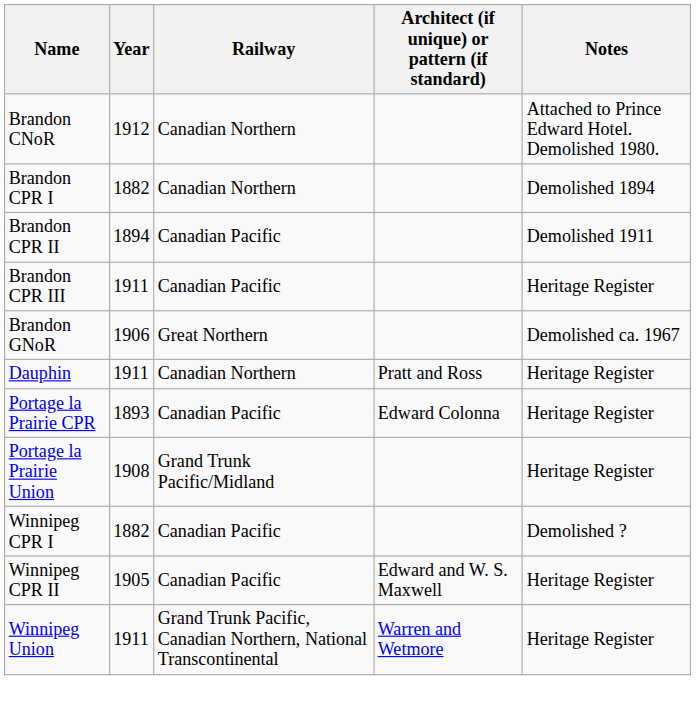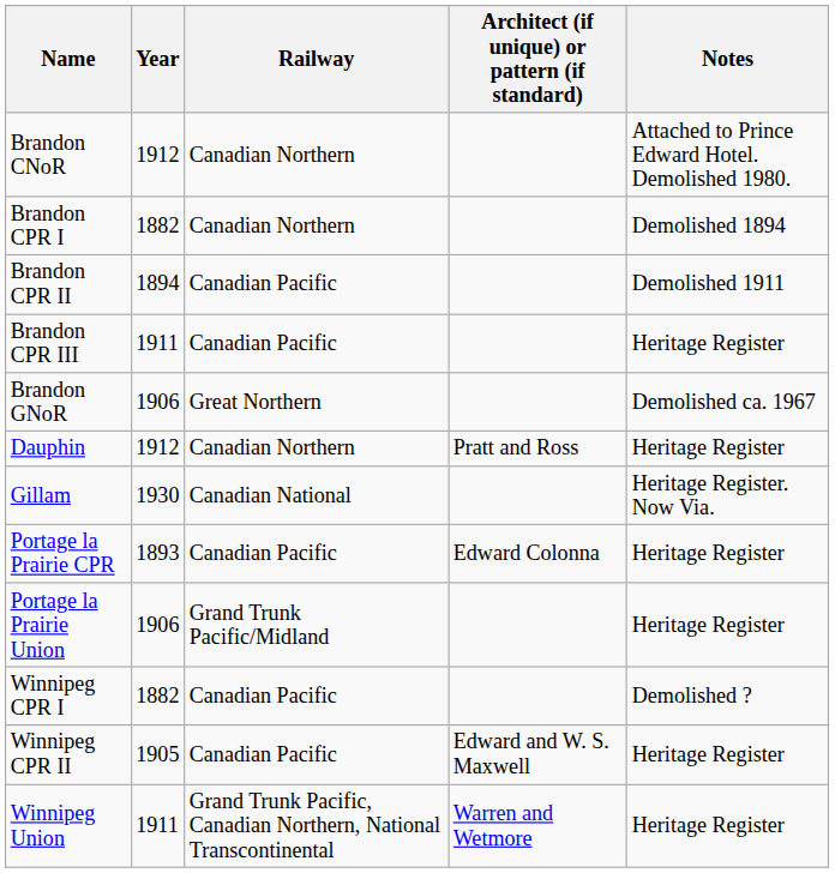 <table class="wikitable sortable">
 <tr>
 <th>Name</th>
 <th>Year</th>
 <th>Railway</th>
 <th>Architect (if unique) or pattern (if standard)</th>
 <th>Notes</th>
 </tr>
 <tr>
 <td>Brandon CNoR</td>
 <td>1912</td>
 <td>Canadian Northern</td>
 <td></td>
 <td>Attached to Prince Edward Hotel. Demolished 1980.</td>
 </tr>
 <tr>
 <td>Brandon CPR I</td>
 <td>1882</td>
 <td>Canadian Northern</td>
 <td></td>
 <td>Demolished 1894</td>
 </tr>
 <tr>
 <td>Brandon CPR II</td>
 <td>1894</td>
 <td>Canadian Pacific</td>
 <td></td>
 <td>Demolished 1911</td>
 </tr>
 <tr>
 <td>Brandon CPR III</td>
 <td>1911</td>
 <td>Canadian Pacific</td>
 <td></td>
 <td>Heritage Register</td>
 </tr>
 <tr>
 <td>Brandon GNoR</td>
 <td>1906</td>
 <td>Great Northern</td>
 <td></td>
 <td>Demolished ca. 1967</td>
 </tr>
 <tr>
 <td><a href='#'>Dauphin</a></td>
-<td>1911</td>
+<td>1912</td>
 <td>Canadian Northern</td>
 <td>Pratt and Ross</td>
 <td>Heritage Register</td>
+</tr>
+<tr>
+<td><a href='#'>Gillam</a></td>
+<td>1930</td>
+<td>Canadian National</td>
+<td></td>
+<td>Heritage Register. Now Via.</td>
 </tr>
 <tr>
 <td><a href='#'>Portage la Prairie CPR</a></td>
 <td>1893</td>
 <td>Canadian Pacific</td>
 <td>Edward Colonna</td>
 <td>Heritage Register</td>
 </tr>
 <tr>
 <td><a href='#'>Portage la Prairie Union</a></td>
-<td>1908</td>
+<td>1906</td>
 <td>Grand Trunk Pacific/Midland</td>
 <td></td>
 <td>Heritage Register</td>
 </tr>
 <tr>
 <td>Winnipeg CPR I</td>
 <td>1882</td>
 <td>Canadian Pacific</td>
 <td></td>
 <td>Demolished ?</td>
 </tr>
 <tr>
 <td>Winnipeg CPR II</td>
 <td>1905</td>
 <td>Canadian Pacific</td>
 <td>Edward and W. S. Maxwell</td>
 <td>Heritage Register</td>
 </tr>
 <tr>
 <td><a href='#'>Winnipeg Union</a></td>
 <td>1911</td>
 <td>Grand Trunk Pacific, Canadian Northern, National Transcontinental</td>
 <td><a href='#'>Warren and Wetmore</a></td>
 <td>Heritage Register</td>
 </tr>
 </table>
